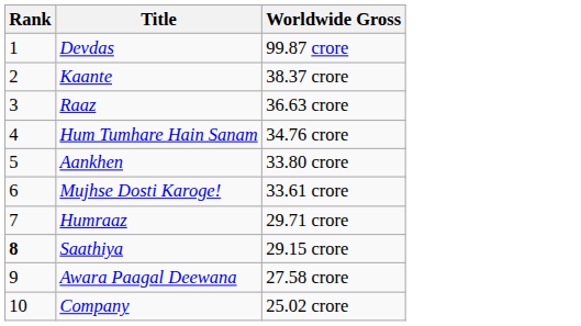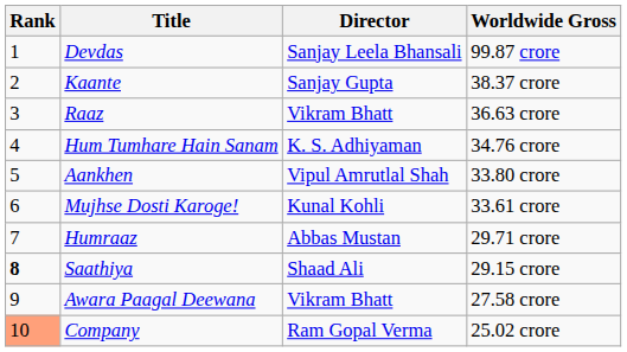 <table class="wikitable sortable">
 <tr>
 <th>Rank</th>
 <th>Title</th>
+<th>Director</th>
 <th>Worldwide Gross</th>
 </tr>
 <tr>
 <td>1</td>
 <td><em><a href='#'> Devdas</a></em></td>
+<td><a href='#'>Sanjay Leela Bhansali</a></td>
 <td> 99.87 <a href='#'>crore</a></td>
 </tr>
 <tr>
 <td>2</td>
 <td><em><a href='#'>Kaante</a></em></td>
+<td><a href='#'>Sanjay Gupta</a></td>
 <td> 38.37 crore</td>
 </tr>
 <tr>
 <td>3</td>
 <td><em><a href='#'>Raaz</a></em></td>
+<td><a href='#'>Vikram Bhatt</a></td>
 <td> 36.63 crore</td>
 </tr>
 <tr>
 <td>4</td>
 <td><em><a href='#'>Hum Tumhare Hain Sanam</a></em></td>
+<td><a href='#'>K. S. Adhiyaman</a></td>
 <td> 34.76 crore</td>
 </tr>
 <tr>
 <td>5</td>
 <td><em><a href='#'>Aankhen</a></em></td>
+<td><a href='#'>Vipul Amrutlal Shah</a></td>
 <td> 33.80 crore</td>
 </tr>
 <tr>
 <td>6</td>
 <td><em><a href='#'>Mujhse Dosti Karoge!</a></em></td>
+<td><a href='#'>Kunal Kohli</a></td>
 <td> 33.61 crore</td>
 </tr>
 <tr>
 <td>7</td>
 <td><em><a href='#'>Humraaz</a></em></td>
+<td><a href='#'>Abbas Mustan</a></td>
 <td> 29.71 crore</td>
 </tr>
 <tr>
 <td><strong>8</strong></td>
 <td><em><a href='#'>Saathiya</a></em></td>
+<td><a href='#'>Shaad Ali</a></td>
 <td> 29.15 crore</td>
 </tr>
 <tr>
 <td>9</td>
 <td><em><a href='#'>Awara Paagal Deewana</a></em></td>
+<td><a href='#'>Vikram Bhatt</a></td>
 <td> 27.58 crore</td>
 </tr>
 <tr>
-<td>10</td>
+<td style="background: lightsalmon;">10</td>
 <td><em><a href='#'>Company</a></em></td>
+<td><a href='#'>Ram Gopal Verma</a></td>
 <td> 25.02 crore</td>
 </tr>
 </table>
